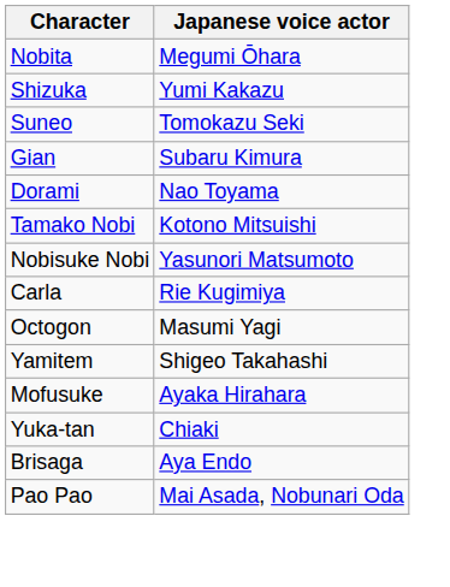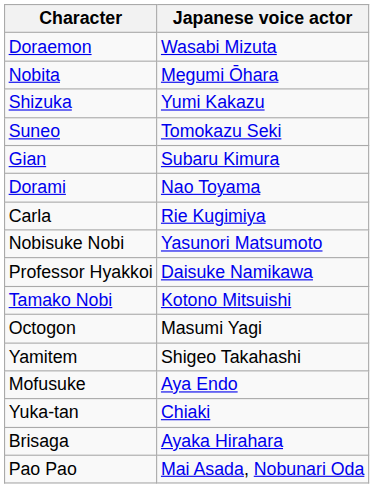 <table class="wikitable">
 <tr>
 <th>Character</th>
 <th>Japanese voice actor</th>
+</tr>
+<tr>
+<td><a href='#'>Doraemon</a></td>
+<td><a href='#'>Wasabi Mizuta</a></td>
 </tr>
 <tr>
 <td><a href='#'>Nobita</a></td>
 <td><a href='#'>Megumi Ōhara</a></td>
 </tr>
 <tr>
 <td><a href='#'>Shizuka</a></td>
 <td><a href='#'>Yumi Kakazu</a></td>
 </tr>
 <tr>
 <td><a href='#'>Suneo</a></td>
 <td><a href='#'>Tomokazu Seki</a></td>
 </tr>
 <tr>
 <td><a href='#'>Gian</a></td>
 <td><a href='#'>Subaru Kimura</a></td>
 </tr>
 <tr>
 <td><a href='#'>Dorami</a></td>
 <td><a href='#'>Nao Toyama</a></td>
 </tr>
 <tr>
-<td><a href='#'>Tamako Nobi</a></td>
-<td><a href='#'>Kotono Mitsuishi</a></td>
+<td>Carla</td>
+<td><a href='#'>Rie Kugimiya</a></td>
 </tr>
 <tr>
 <td>Nobisuke Nobi</td>
 <td><a href='#'>Yasunori Matsumoto</a></td>
 </tr>
 <tr>
-<td>Carla</td>
-<td><a href='#'>Rie Kugimiya</a></td>
+<td>Professor Hyakkoi</td>
+<td><a href='#'>Daisuke Namikawa</a></td>
+</tr>
+<tr>
+<td><a href='#'>Tamako Nobi</a></td>
+<td><a href='#'>Kotono Mitsuishi</a></td>
 </tr>
 <tr>
 <td>Octogon</td>
 <td>Masumi Yagi</td>
 </tr>
 <tr>
 <td>Yamitem</td>
 <td>Shigeo Takahashi</td>
 </tr>
 <tr>
 <td>Mofusuke</td>
-<td><a href='#'>Ayaka Hirahara</a></td>
+<td><a href='#'>Aya Endo</a></td>
 </tr>
 <tr>
 <td>Yuka-tan</td>
 <td><a href='#'>Chiaki</a></td>
 </tr>
 <tr>
 <td>Brisaga</td>
-<td><a href='#'>Aya Endo</a></td>
+<td><a href='#'>Ayaka Hirahara</a></td>
 </tr>
 <tr>
 <td>Pao Pao</td>
 <td><a href='#'>Mai Asada</a>, <a href='#'>Nobunari Oda</a></td>
 </tr>
 </table>
